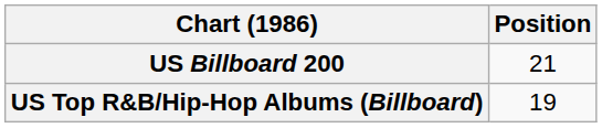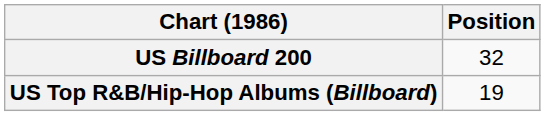 <table class="wikitable sortable plainrowheaders" style="text-align:center">
 <tr>
 <th scope="col">Chart (1986)</th>
 <th scope="col">Position</th>
 </tr>
 <tr>
 <th scope="row">US <em>Billboard</em> 200</th>
-<td>21</td>
+<td>32</td>
 </tr>
 <tr>
 <th scope="row">US Top R&B/Hip-Hop Albums (<em>Billboard</em>)</th>
 <td>19</td>
 </tr>
 </table>
